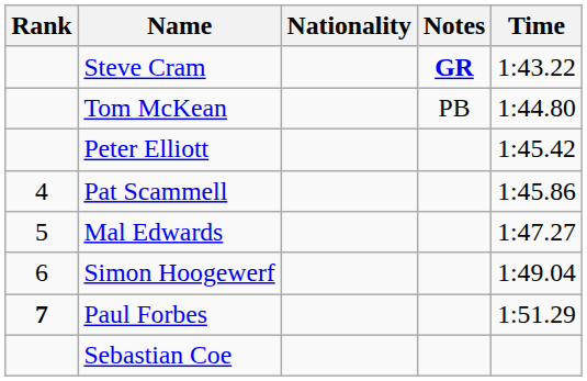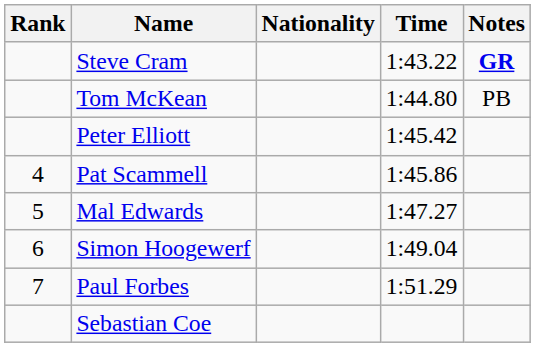 <table class="wikitable sortable" style=" text-align:center">
 <tr>
 <th>Rank</th>
 <th>Name</th>
 <th>Nationality</th>
+<th>Time</th>
 <th>Notes</th>
-<th>Time</th>
 </tr>
 <tr>
 <td></td>
 <td align=left><a href='#'>Steve Cram</a></td>
 <td align=left></td>
+<td>1:43.22</td>
 <td><strong><a href='#'>GR</a></strong></td>
-<td>1:43.22</td>
 </tr>
 <tr>
 <td></td>
 <td align=left><a href='#'>Tom McKean</a></td>
 <td align=left></td>
+<td>1:44.80</td>
 <td>PB</td>
-<td>1:44.80</td>
 </tr>
 <tr>
 <td></td>
 <td align=left><a href='#'>Peter Elliott</a></td>
 <td align=left></td>
+<td>1:45.42</td>
 <td></td>
-<td>1:45.42</td>
 </tr>
 <tr>
 <td>4</td>
 <td align=left><a href='#'>Pat Scammell</a></td>
 <td align=left></td>
+<td>1:45.86</td>
 <td></td>
-<td>1:45.86</td>
 </tr>
 <tr>
 <td>5</td>
 <td align=left><a href='#'>Mal Edwards</a></td>
 <td align=left></td>
+<td>1:47.27</td>
 <td></td>
-<td>1:47.27</td>
 </tr>
 <tr>
 <td>6</td>
 <td align=left><a href='#'>Simon Hoogewerf</a></td>
 <td align=left></td>
+<td>1:49.04</td>
 <td></td>
-<td>1:49.04</td>
 </tr>
 <tr>
-<td><strong>7</strong></td>
+<td>7</td>
 <td align=left><a href='#'>Paul Forbes</a></td>
 <td align=left></td>
+<td>1:51.29</td>
 <td></td>
-<td>1:51.29</td>
 </tr>
 <tr>
 <td></td>
 <td align=left><a href='#'>Sebastian Coe</a></td>
 <td align=left></td>
 <td></td>
 <td></td>
 </tr>
 </table>
